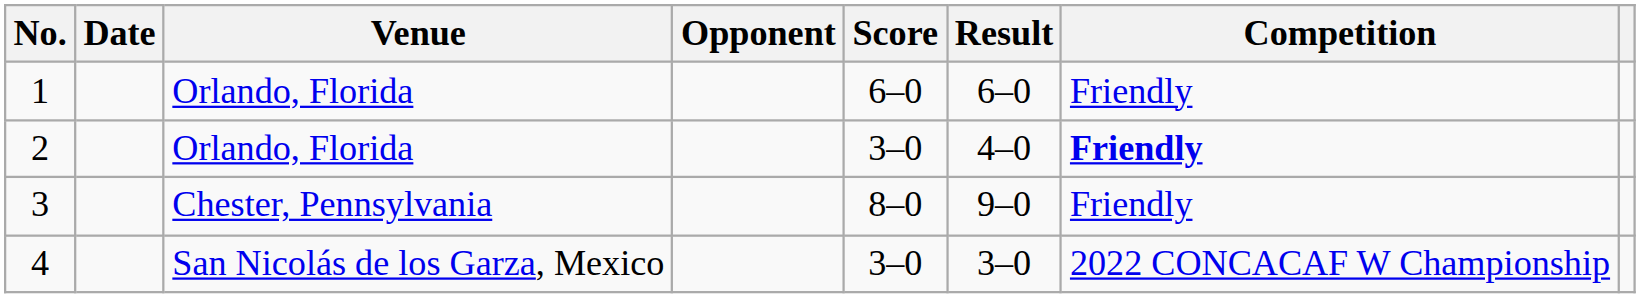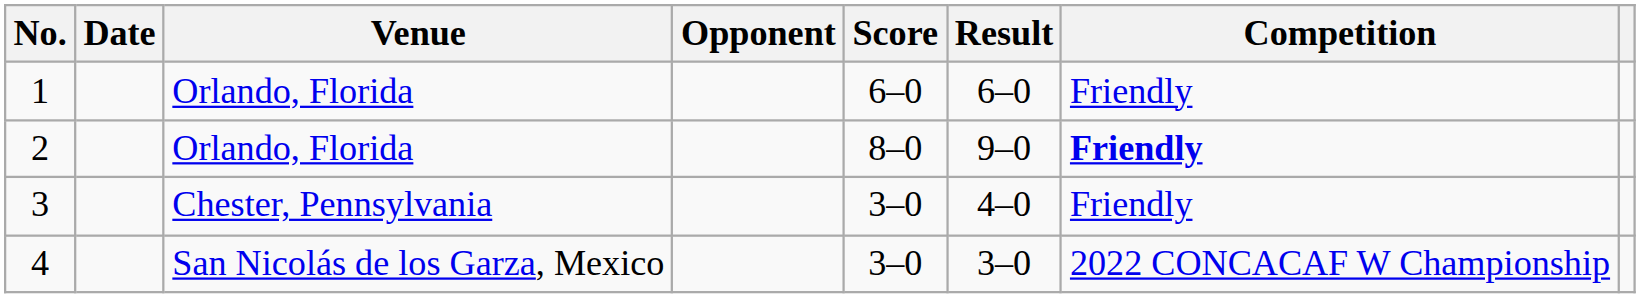 <table class="wikitable sortable">
 <tr>
 <th scope="col">No.</th>
 <th scope="col">Date</th>
 <th scope="col">Venue</th>
 <th scope="col">Opponent</th>
 <th scope="col">Score</th>
 <th scope="col">Result</th>
 <th scope="col">Competition</th>
 <th scope="col" class="unsortable"></th>
 </tr>
 <tr>
 <td style="text-align:center">1</td>
 <td></td>
 <td><a href='#'>Orlando, Florida</a></td>
 <td></td>
 <td style="text-align:center">6–0</td>
 <td style="text-align:center">6–0</td>
 <td><a href='#'>Friendly</a></td>
 <td></td>
 </tr>
 <tr>
 <td style="text-align:center">2</td>
 <td></td>
 <td><a href='#'>Orlando, Florida</a></td>
 <td></td>
-<td style="text-align:center">3–0</td>
-<td style="text-align:center">4–0</td>
+<td style="text-align:center">8–0</td>
+<td style="text-align:center">9–0</td>
 <td><strong><a href='#'>Friendly</a></strong></td>
 <td></td>
 </tr>
 <tr>
 <td style="text-align:center">3</td>
 <td></td>
 <td><a href='#'>Chester, Pennsylvania</a></td>
 <td></td>
-<td style="text-align:center">8–0</td>
-<td style="text-align:center">9–0</td>
+<td style="text-align:center">3–0</td>
+<td style="text-align:center">4–0</td>
 <td><a href='#'>Friendly</a></td>
 <td></td>
 </tr>
 <tr>
 <td style="text-align:center">4</td>
 <td></td>
 <td><a href='#'>San Nicolás de los Garza</a>, Mexico</td>
 <td></td>
 <td style="text-align:center">3–0</td>
 <td style="text-align:center">3–0</td>
 <td><a href='#'>2022 CONCACAF W Championship</a></td>
 <td></td>
 </tr>
 </table>
